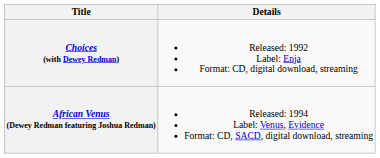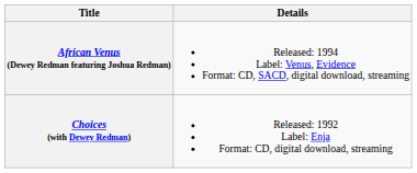 <table class="wikitable plainrowheaders" style="text-align:center;">
 <tr>
 <th scope="col">Title</th>
 <th scope="col">Details</th>
 </tr>
 <tr>
+<th scope="row"><em><a href='#'>African Venus</a></em><br><small>(Dewey Redman featuring Joshua Redman)</small></th>
+<td><br><ul><li>Released: 1994</li><li>Label: <a href='#'>Venus</a>, <a href='#'>Evidence</a></li><li>Format: CD, <a href='#'>SACD</a>, digital download, streaming</li></ul></td>
+</tr>
+<tr>
 <th scope="row"><em><a href='#'>Choices</a></em><br><small>(with <a href='#'>Dewey Redman</a>)</small></th>
 <td><br><ul><li>Released: 1992</li><li>Label: <a href='#'>Enja</a></li><li>Format: CD, digital download, streaming</li></ul></td>
 </tr>
-<tr>
-<th scope="row"><em><a href='#'>African Venus</a></em><br><small>(Dewey Redman featuring Joshua Redman)</small></th>
-<td><br><ul><li>Released: 1994</li><li>Label: <a href='#'>Venus</a>, <a href='#'>Evidence</a></li><li>Format: CD, <a href='#'>SACD</a>, digital download, streaming</li></ul></td>
-</tr>
 </table>
